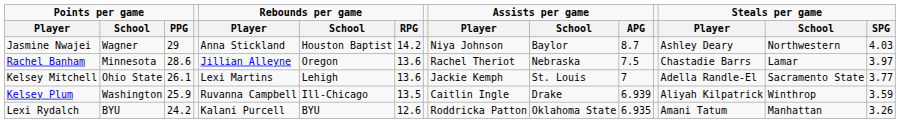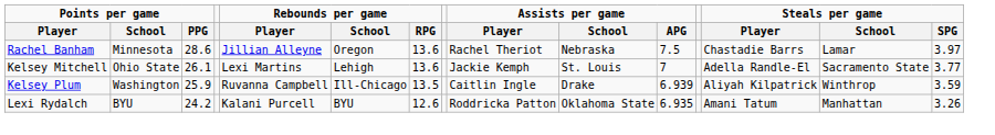 <table class="wikitable" style="text-align: left;">
 <tr>
 <td colspan=3 style="text-align:center;"><strong>Points per game</strong></td>
 <td></td>
 <td colspan=3 style="text-align:center;"><strong>Rebounds per game</strong></td>
 <td></td>
 <td colspan=3 style="text-align:center;"><strong>Assists per game</strong></td>
 <td></td>
 <td colspan=3 style="text-align:center;"><strong>Steals per game</strong></td>
 </tr>
 <tr>
 <th>Player</th>
 <th>School</th>
 <th>PPG</th>
 <th></th>
 <th>Player</th>
 <th>School</th>
 <th>RPG</th>
 <th></th>
 <th>Player</th>
 <th>School</th>
 <th>APG</th>
 <th></th>
 <th>Player</th>
 <th>School</th>
 <th>SPG</th>
-</tr>
-<tr>
-<td>Jasmine Nwajei</td>
-<td>Wagner</td>
-<td>29</td>
-<td></td>
-<td>Anna Stickland</td>
-<td>Houston Baptist</td>
-<td>14.2</td>
-<td></td>
-<td>Niya Johnson</td>
-<td>Baylor</td>
-<td>8.7</td>
-<td></td>
-<td>Ashley Deary</td>
-<td>Northwestern</td>
-<td>4.03</td>
 </tr>
 <tr>
 <td><a href='#'>Rachel Banham</a></td>
 <td>Minnesota</td>
 <td>28.6</td>
 <td></td>
 <td><a href='#'>Jillian Alleyne</a></td>
 <td>Oregon</td>
 <td>13.6</td>
 <td></td>
 <td>Rachel Theriot</td>
 <td>Nebraska</td>
 <td>7.5</td>
 <td></td>
 <td>Chastadie Barrs</td>
 <td>Lamar</td>
 <td>3.97</td>
 </tr>
 <tr>
 <td>Kelsey Mitchell</td>
 <td>Ohio State</td>
 <td>26.1</td>
 <td></td>
 <td>Lexi Martins</td>
 <td>Lehigh</td>
 <td>13.6</td>
 <td></td>
 <td>Jackie Kemph</td>
 <td>St. Louis</td>
 <td>7</td>
 <td></td>
 <td>Adella Randle-El</td>
 <td>Sacramento State</td>
 <td>3.77</td>
 </tr>
 <tr>
 <td><a href='#'>Kelsey Plum</a></td>
 <td>Washington</td>
 <td>25.9</td>
 <td></td>
 <td>Ruvanna Campbell</td>
 <td>Ill-Chicago</td>
 <td>13.5</td>
 <td></td>
 <td>Caitlin Ingle</td>
 <td>Drake</td>
 <td>6.939</td>
 <td></td>
 <td>Aliyah Kilpatrick</td>
 <td>Winthrop</td>
 <td>3.59</td>
 </tr>
 <tr>
 <td>Lexi Rydalch</td>
 <td>BYU</td>
 <td>24.2</td>
 <td></td>
 <td>Kalani Purcell</td>
 <td>BYU</td>
 <td>12.6</td>
 <td></td>
 <td>Roddricka Patton</td>
 <td>Oklahoma State</td>
 <td>6.935</td>
 <td></td>
 <td>Amani Tatum</td>
 <td>Manhattan</td>
 <td>3.26</td>
 </tr>
 </table>
